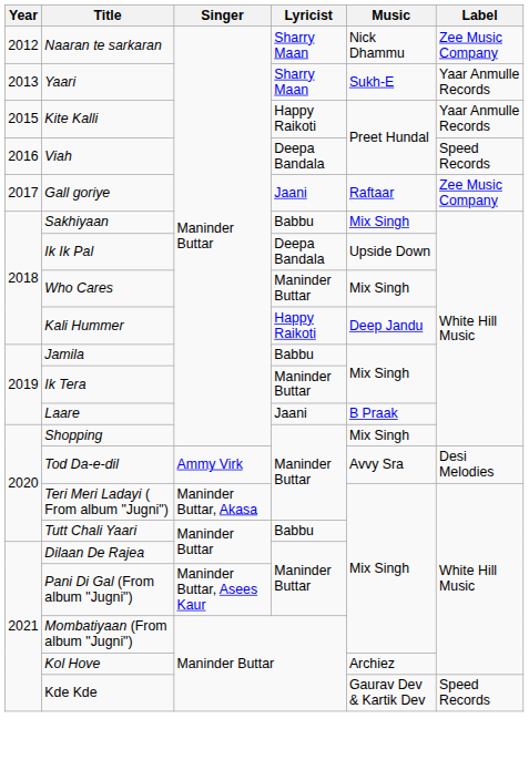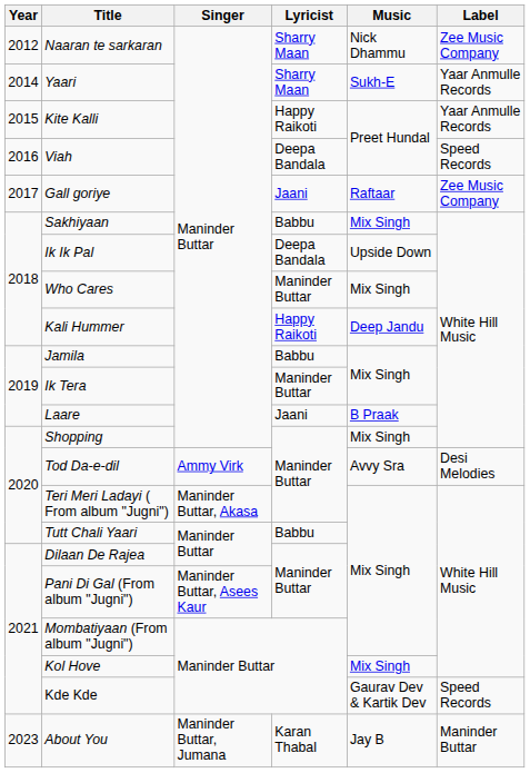 <table class="wikitable">
 <tr>
 <th>Year</th>
 <th>Title</th>
 <th>Singer</th>
 <th>Lyricist</th>
 <th>Music</th>
 <th>Label</th>
 </tr>
 <tr>
 <td>2012</td>
 <td><em>Naaran te sarkaran</em></td>
 <td rowspan="13">Maninder Buttar</td>
 <td><a href='#'>Sharry Maan</a></td>
 <td>Nick Dhammu</td>
 <td><a href='#'>Zee Music Company</a></td>
 </tr>
 <tr>
-<td>2013</td>
+<td>2014</td>
 <td><em>Yaari</em></td>
 <td><a href='#'>Sharry Maan</a></td>
 <td><a href='#'>Sukh-E</a></td>
 <td>Yaar Anmulle Records</td>
 </tr>
 <tr>
 <td>2015</td>
 <td><em>Kite Kalli</em></td>
 <td>Happy Raikoti</td>
 <td rowspan="2">Preet Hundal</td>
 <td>Yaar Anmulle Records</td>
 </tr>
 <tr>
 <td>2016</td>
 <td><em>Viah</em></td>
 <td>Deepa Bandala</td>
 <td>Speed Records</td>
 </tr>
 <tr>
 <td>2017</td>
 <td><em>Gall goriye</em></td>
 <td><a href='#'>Jaani</a></td>
 <td><a href='#'>Raftaar</a></td>
 <td><a href='#'>Zee Music Company</a></td>
 </tr>
 <tr>
 <td rowspan="4">2018</td>
 <td><em>Sakhiyaan</em></td>
 <td>Babbu</td>
 <td><a href='#'>Mix Singh</a></td>
 <td rowspan="8">White Hill Music</td>
 </tr>
 <tr>
 <td><em>Ik Ik Pal</em></td>
 <td>Deepa Bandala</td>
 <td>Upside Down</td>
 </tr>
 <tr>
 <td><em>Who Cares</em></td>
 <td>Maninder Buttar</td>
 <td>Mix Singh</td>
 </tr>
 <tr>
 <td><em>Kali Hummer</em></td>
 <td><a href='#'>Happy Raikoti</a></td>
 <td><a href='#'>Deep Jandu</a></td>
 </tr>
 <tr>
 <td rowspan="3">2019</td>
 <td><em>Jamila</em></td>
 <td>Babbu</td>
 <td rowspan="2">Mix Singh</td>
 </tr>
 <tr>
 <td><em>Ik Tera</em></td>
 <td>Maninder Buttar</td>
 </tr>
 <tr>
 <td><em>Laare</em></td>
 <td>Jaani</td>
 <td><a href='#'>B Praak</a></td>
 </tr>
 <tr>
 <td rowspan="4">2020</td>
 <td><em>Shopping</em></td>
 <td rowspan="3">Maninder Buttar</td>
 <td>Mix Singh</td>
 </tr>
 <tr>
 <td><em>Tod Da-e-dil</em></td>
 <td><a href='#'>Ammy Virk</a></td>
 <td>Avvy Sra</td>
 <td>Desi Melodies</td>
 </tr>
 <tr>
 <td><em>Teri Meri Ladayi</em> ( From album "Jugni")</td>
 <td>Maninder Buttar, <a href='#'>Akasa</a></td>
 <td rowspan="5">Mix Singh</td>
 <td rowspan="6">White Hill Music</td>
 </tr>
 <tr>
 <td><em>Tutt Chali Yaari</em></td>
 <td rowspan="2">Maninder Buttar</td>
 <td>Babbu</td>
 </tr>
 <tr>
 <td rowspan="5">2021</td>
 <td><em>Dilaan De Rajea</em></td>
 <td rowspan="2">Maninder Buttar</td>
 </tr>
 <tr>
 <td><em>Pani Di Gal</em> (From album "Jugni")</td>
 <td>Maninder Buttar, <a href='#'>Asees Kaur</a></td>
 </tr>
 <tr>
 <td><em>Mombatiyaan</em> (From album "Jugni")</td>
 <td colspan="2" rowspan="3">Maninder Buttar</td>
 </tr>
 <tr>
 <td><em>Kol Hove</em></td>
-<td>Archiez</td>
+<td><a href='#'>Mix Singh</a></td>
 </tr>
 <tr>
 <td>Kde Kde</td>
 <td>Gaurav Dev & Kartik Dev</td>
 <td>Speed Records</td>
 </tr>
+<tr>
+<td>2023</td>
+<td><em>About You</em></td>
+<td>Maninder Buttar, Jumana</td>
+<td>Karan Thabal</td>
+<td>Jay B</td>
+<td>Maninder Buttar</td>
+</tr>
 </table>
